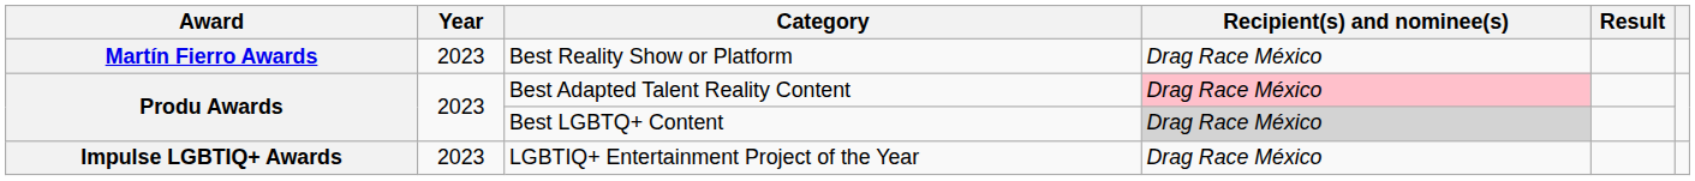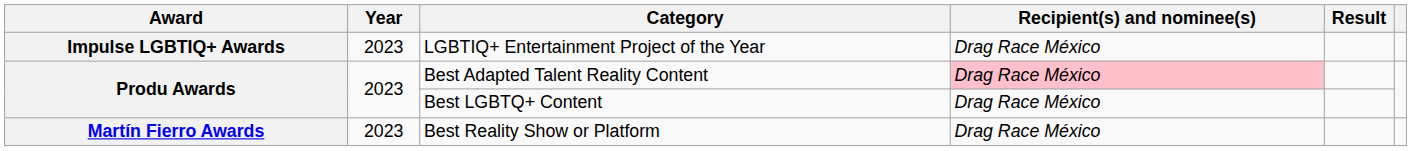 <table class="wikitable sortable plainrowheaders" style="width: 100%;">
 <tr>
 <th scope="col">Award</th>
 <th scope="col">Year</th>
 <th scope="col">Category</th>
 <th scope="col">Recipient(s) and nominee(s)</th>
 <th scope="col" style="width: 5%;">Result</th>
 <th scope="col" class="unsortable"></th>
 </tr>
 <tr>
-<th scope="row" style="text-align: center;"><a href='#'>Martín Fierro Awards</a></th>
+<th scope="row" style="text-align: center;">Impulse LGBTIQ+ Awards</th>
 <td style="text-align: center;">2023</td>
-<td>Best Reality Show or Platform</td>
+<td>LGBTIQ+ Entertainment Project of the Year</td>
 <td><em>Drag Race México</em></td>
 <td></td>
 <td style="text-align: center;"></td>
 </tr>
 <tr>
 <th scope="row" rowspan="2" style="text-align: center;">Produ Awards</th>
 <td rowspan="2" style="text-align: center;">2023</td>
 <td>Best Adapted Talent Reality Content</td>
 <td style="background: pink;"><em>Drag Race México</em></td>
 <td></td>
 <td rowspan="2" style="text-align: center;"></td>
 </tr>
 <tr>
 <td>Best LGBTQ+ Content</td>
-<td style="background: lightgrey;"><em>Drag Race México</em></td>
+<td><em>Drag Race México</em></td>
 <td></td>
 </tr>
 <tr>
-<th scope="row" style="text-align: center;">Impulse LGBTIQ+ Awards</th>
+<th scope="row" style="text-align: center;"><a href='#'>Martín Fierro Awards</a></th>
 <td style="text-align: center;">2023</td>
-<td>LGBTIQ+ Entertainment Project of the Year</td>
+<td>Best Reality Show or Platform</td>
 <td><em>Drag Race México</em></td>
 <td></td>
 <td style="text-align: center;"></td>
 </tr>
 </table>
